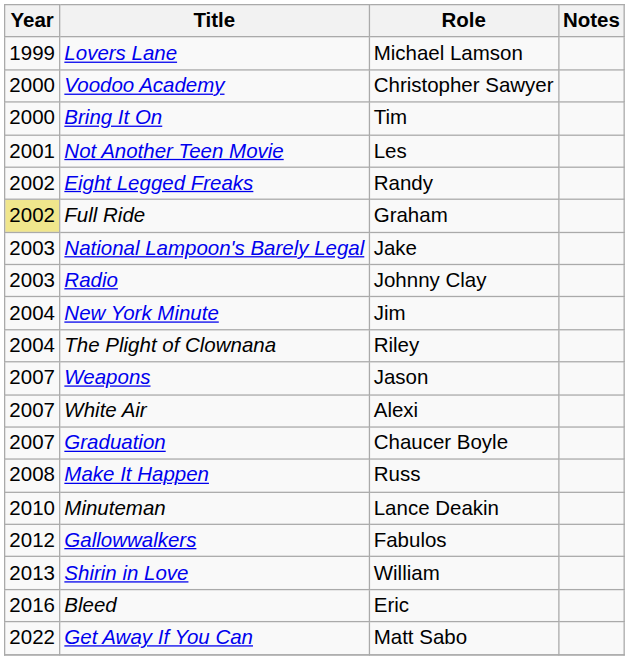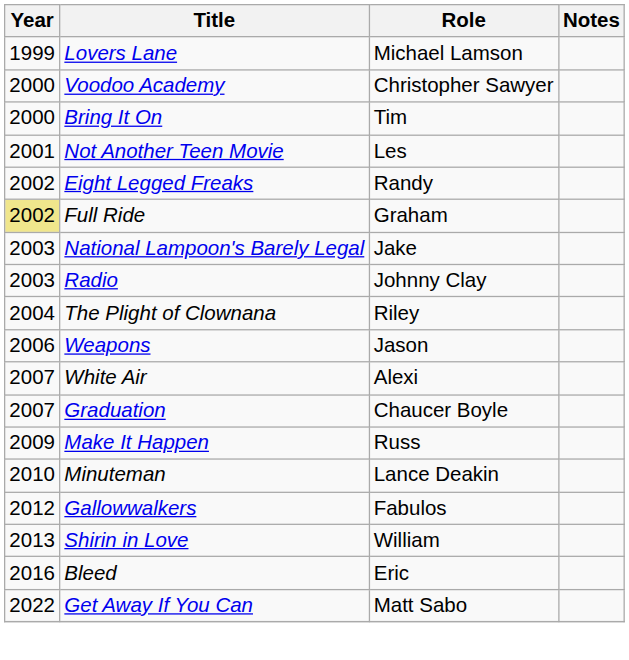 <table class="wikitable sortable">
 <tr>
 <th>Year</th>
 <th>Title</th>
 <th>Role</th>
 <th class="unsortable">Notes</th>
 </tr>
 <tr>
 <td>1999</td>
 <td><em><a href='#'>Lovers Lane</a></em></td>
 <td>Michael Lamson</td>
 <td></td>
 </tr>
 <tr>
 <td>2000</td>
 <td><em><a href='#'>Voodoo Academy</a></em></td>
 <td>Christopher Sawyer</td>
 <td></td>
 </tr>
 <tr>
 <td>2000</td>
 <td><em><a href='#'>Bring It On</a></em></td>
 <td>Tim</td>
 <td></td>
 </tr>
 <tr>
 <td>2001</td>
 <td><em><a href='#'>Not Another Teen Movie</a></em></td>
 <td>Les</td>
 <td></td>
 </tr>
 <tr>
 <td>2002</td>
 <td><em><a href='#'>Eight Legged Freaks</a></em></td>
 <td>Randy</td>
 <td></td>
 </tr>
 <tr>
 <td style="background: khaki;">2002</td>
 <td><em>Full Ride</em></td>
 <td>Graham</td>
 <td></td>
 </tr>
 <tr>
 <td>2003</td>
 <td><em><a href='#'>National Lampoon's Barely Legal</a></em></td>
 <td>Jake</td>
 <td></td>
 </tr>
 <tr>
 <td>2003</td>
 <td><em><a href='#'>Radio</a></em></td>
 <td>Johnny Clay</td>
 <td></td>
 </tr>
 <tr>
 <td>2004</td>
-<td><em><a href='#'>New York Minute</a></em></td>
-<td>Jim</td>
-<td></td>
-</tr>
-<tr>
-<td>2004</td>
 <td><em>The Plight of Clownana</em></td>
 <td>Riley</td>
 <td></td>
 </tr>
 <tr>
-<td>2007</td>
+<td>2006</td>
 <td><em><a href='#'>Weapons</a></em></td>
 <td>Jason</td>
 <td></td>
 </tr>
 <tr>
 <td>2007</td>
 <td><em>White Air</em></td>
 <td>Alexi</td>
 <td></td>
 </tr>
 <tr>
 <td>2007</td>
 <td><em><a href='#'>Graduation</a></em></td>
 <td>Chaucer Boyle</td>
 <td></td>
 </tr>
 <tr>
-<td>2008</td>
+<td>2009</td>
 <td><em><a href='#'>Make It Happen</a></em></td>
 <td>Russ</td>
 <td></td>
 </tr>
 <tr>
 <td>2010</td>
 <td><em>Minuteman</em></td>
 <td>Lance Deakin</td>
 <td></td>
 </tr>
 <tr>
 <td>2012</td>
 <td><em><a href='#'>Gallowwalkers</a></em></td>
 <td>Fabulos</td>
 <td></td>
 </tr>
 <tr>
 <td>2013</td>
 <td><em><a href='#'>Shirin in Love</a></em></td>
 <td>William</td>
 <td></td>
 </tr>
 <tr>
 <td>2016</td>
 <td><em>Bleed</em></td>
 <td>Eric</td>
 <td></td>
 </tr>
 <tr>
 <td>2022</td>
 <td><em><a href='#'>Get Away If You Can</a></em></td>
 <td>Matt Sabo</td>
 <td></td>
 </tr>
 <tr>
 </tr>
 </table>
